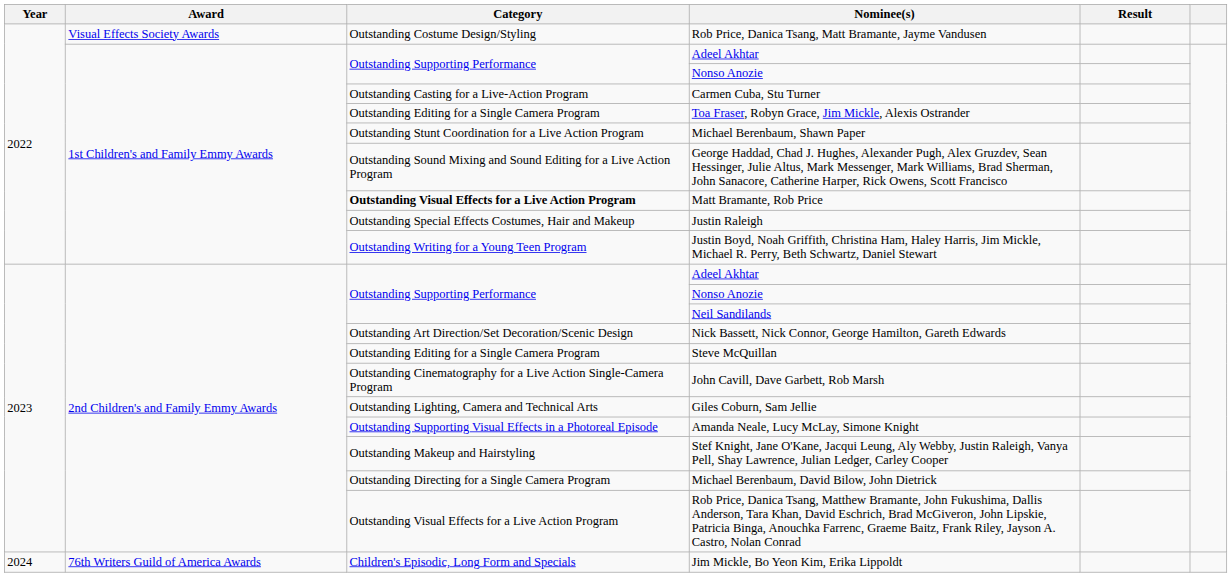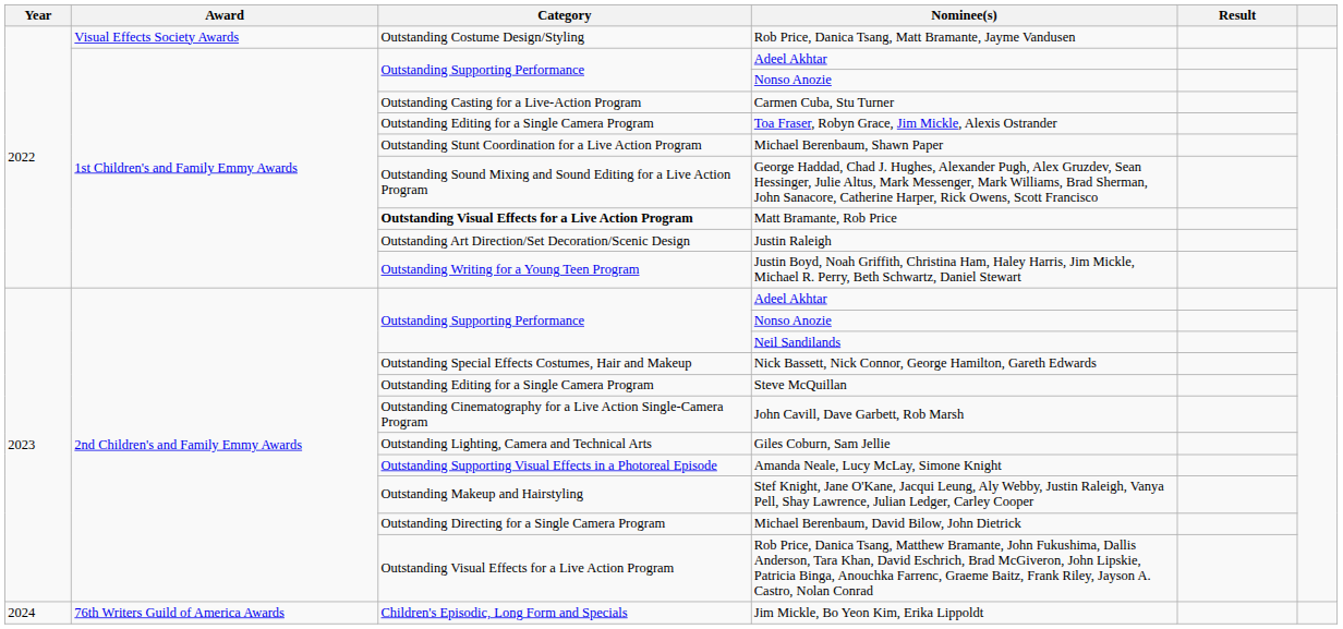 <table class="wikitable sortable" style="width:99%;">
 <tr>
 <th style="width:5%;">Year</th>
 <th style="width:23%;">Award</th>
 <th style="width:28%;">Category</th>
 <th style="width:32%;">Nominee(s)</th>
 <th style="width:9%;">Result</th>
 <th style="width:3%;" class="unsortable"></th>
 </tr>
 <tr>
 <td rowspan="10">2022</td>
 <td><a href='#'>Visual Effects Society Awards</a></td>
 <td>Outstanding Costume Design/Styling</td>
 <td>Rob Price, Danica Tsang, Matt Bramante, Jayme Vandusen </td>
 <td></td>
 <td style="text-align:center;"></td>
 </tr>
 <tr>
 <td rowspan="9"><a href='#'>1st Children's and Family Emmy Awards</a></td>
 <td rowspan="2"><a href='#'>Outstanding Supporting Performance</a></td>
 <td><a href='#'>Adeel Akhtar</a> </td>
 <td></td>
 <td rowspan="9" style="text-align:center;"></td>
 </tr>
 <tr>
 <td><a href='#'>Nonso Anozie</a> </td>
 <td></td>
 </tr>
 <tr>
 <td>Outstanding Casting for a Live-Action Program</td>
 <td>Carmen Cuba, Stu Turner</td>
 <td></td>
 </tr>
 <tr>
 <td>Outstanding Editing for a Single Camera Program</td>
 <td><a href='#'>Toa Fraser</a>, Robyn Grace, <a href='#'>Jim Mickle</a>, Alexis Ostrander</td>
 <td></td>
 </tr>
 <tr>
 <td>Outstanding Stunt Coordination for a Live Action Program</td>
 <td>Michael Berenbaum, Shawn Paper</td>
 <td></td>
 </tr>
 <tr>
 <td>Outstanding Sound Mixing and Sound Editing for a Live Action Program</td>
 <td>George Haddad, Chad J. Hughes, Alexander Pugh, Alex Gruzdev, Sean Hessinger, Julie Altus, Mark Messenger, Mark Williams, Brad Sherman, John Sanacore, Catherine Harper, Rick Owens, Scott Francisco</td>
 <td></td>
 </tr>
 <tr>
 <td><strong>Outstanding Visual Effects for a Live Action Program</strong></td>
 <td>Matt Bramante, Rob Price</td>
 <td></td>
 </tr>
 <tr>
-<td>Outstanding Special Effects Costumes, Hair and Makeup</td>
+<td>Outstanding Art Direction/Set Decoration/Scenic Design</td>
 <td>Justin Raleigh</td>
 <td></td>
 </tr>
 <tr>
 <td><a href='#'>Outstanding Writing for a Young Teen Program</a></td>
 <td>Justin Boyd, Noah Griffith, Christina Ham, Haley Harris, Jim Mickle, Michael R. Perry, Beth Schwartz, Daniel Stewart</td>
 <td></td>
 </tr>
 <tr>
 <td rowspan="11">2023</td>
 <td rowspan="11"><a href='#'>2nd Children's and Family Emmy Awards</a></td>
 <td rowspan="3"><a href='#'>Outstanding Supporting Performance</a></td>
 <td><a href='#'>Adeel Akhtar</a> </td>
 <td></td>
 <td rowspan="11"></td>
 </tr>
 <tr>
 <td><a href='#'>Nonso Anozie</a> </td>
 <td></td>
 </tr>
 <tr>
 <td><a href='#'>Neil Sandilands</a> </td>
 <td></td>
 </tr>
 <tr>
-<td>Outstanding Art Direction/Set Decoration/Scenic Design</td>
+<td>Outstanding Special Effects Costumes, Hair and Makeup</td>
 <td>Nick Bassett, Nick Connor, George Hamilton, Gareth Edwards</td>
 <td></td>
 </tr>
 <tr>
 <td>Outstanding Editing for a Single Camera Program</td>
 <td>Steve McQuillan</td>
 <td></td>
 </tr>
 <tr>
 <td>Outstanding Cinematography for a Live Action Single-Camera Program</td>
 <td>John Cavill, Dave Garbett, Rob Marsh</td>
 <td></td>
 </tr>
 <tr>
 <td>Outstanding Lighting, Camera and Technical Arts</td>
 <td>Giles Coburn, Sam Jellie</td>
 <td></td>
 </tr>
 <tr>
 <td><a href='#'>Outstanding Supporting Visual Effects in a Photoreal Episode</a></td>
 <td>Amanda Neale, Lucy McLay, Simone Knight</td>
 <td></td>
 </tr>
 <tr>
 <td>Outstanding Makeup and Hairstyling</td>
 <td>Stef Knight, Jane O'Kane, Jacqui Leung, Aly Webby, Justin Raleigh, Vanya Pell, Shay Lawrence, Julian Ledger, Carley Cooper</td>
 <td></td>
 </tr>
 <tr>
 <td>Outstanding Directing for a Single Camera Program</td>
 <td>Michael Berenbaum, David Bilow, John Dietrick</td>
 <td></td>
 </tr>
 <tr>
 <td>Outstanding Visual Effects for a Live Action Program</td>
 <td>Rob Price, Danica Tsang, Matthew Bramante, John Fukushima, Dallis Anderson, Tara Khan, David Eschrich, Brad McGiveron, John Lipskie, Patricia Binga, Anouchka Farrenc, Graeme Baitz, Frank Riley, Jayson A. Castro, Nolan Conrad</td>
 <td></td>
 </tr>
 <tr>
 <td>2024</td>
 <td><a href='#'>76th Writers Guild of America Awards</a></td>
 <td><a href='#'>Children's Episodic, Long Form and Specials</a></td>
 <td>Jim Mickle, Bo Yeon Kim, Erika Lippoldt<br></td>
 <td></td>
 <td></td>
 </tr>
 </table>
